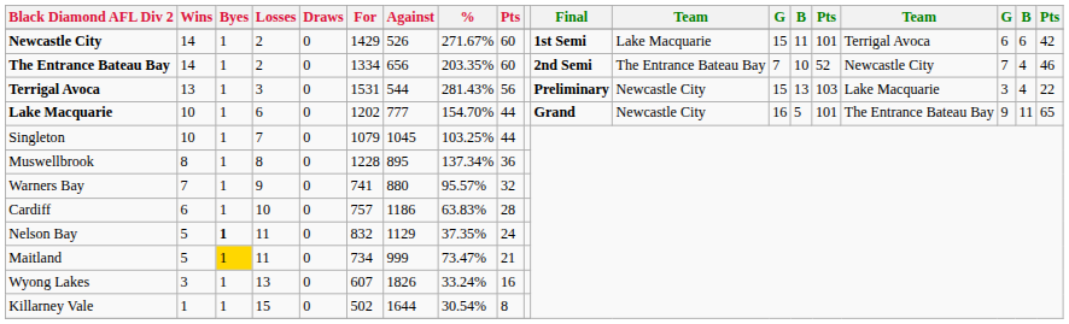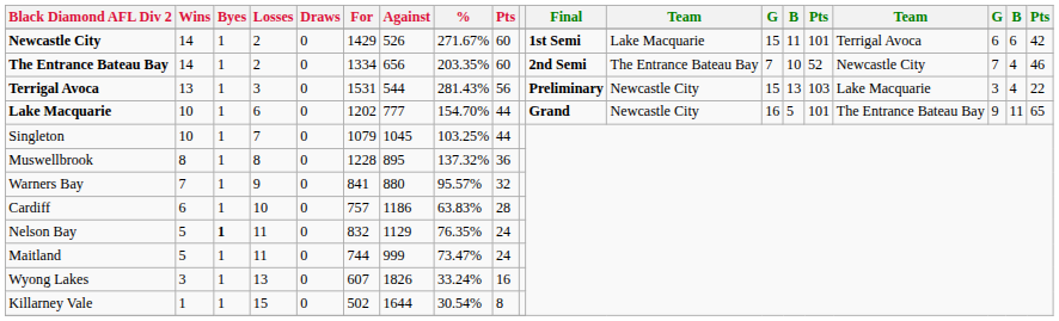 <table style="font-size: 85%; text-align: left;" class="wikitable">
 <tr>
 <th style="color:crimson">Black Diamond AFL Div 2</th>
 <th style="color:crimson">Wins</th>
 <th style="color:crimson">Byes</th>
 <th style="color:crimson">Losses</th>
 <th style="color:crimson">Draws</th>
 <th style="color:crimson">For</th>
 <th style="color:crimson">Against</th>
 <th style="color:crimson">%</th>
 <th style="color:crimson">Pts</th>
 <th></th>
 <th style="color:green">Final</th>
 <th style="color:green">Team</th>
 <th style="color:green">G</th>
 <th style="color:green">B</th>
 <th style="color:green">Pts</th>
 <th style="color:green">Team</th>
 <th style="color:green">G</th>
 <th style="color:green">B</th>
 <th style="color:green">Pts</th>
 </tr>
 <tr>
 </tr>
 <tr>
 </tr>
 <tr>
 <td><strong>	Newcastle City	</strong></td>
 <td>14</td>
 <td>1</td>
 <td>2</td>
 <td>0</td>
 <td>1429</td>
 <td>526</td>
 <td>271.67%</td>
 <td>60</td>
 <td></td>
 <td><strong>1st Semi</strong></td>
 <td>Lake Macquarie</td>
 <td>15</td>
 <td>11</td>
 <td>101</td>
 <td>Terrigal Avoca</td>
 <td>6</td>
 <td>6</td>
 <td>42</td>
 </tr>
 <tr>
 <td><strong>	The Entrance Bateau Bay	</strong></td>
 <td>14</td>
 <td>1</td>
 <td>2</td>
 <td>0</td>
 <td>1334</td>
 <td>656</td>
 <td>203.35%</td>
 <td>60</td>
 <td></td>
 <td><strong>2nd Semi</strong></td>
 <td>The Entrance Bateau Bay</td>
 <td>7</td>
 <td>10</td>
 <td>52</td>
 <td>Newcastle City</td>
 <td>7</td>
 <td>4</td>
 <td>46</td>
 </tr>
 <tr>
 <td><strong>	Terrigal Avoca	</strong></td>
 <td>13</td>
 <td>1</td>
 <td>3</td>
 <td>0</td>
 <td>1531</td>
 <td>544</td>
 <td>281.43%</td>
 <td>56</td>
 <td></td>
 <td><strong>Preliminary</strong></td>
 <td>Newcastle City</td>
 <td>15</td>
 <td>13</td>
 <td>103</td>
 <td>Lake Macquarie</td>
 <td>3</td>
 <td>4</td>
 <td>22</td>
 </tr>
 <tr>
 <td><strong>	Lake Macquarie	</strong></td>
 <td>10</td>
 <td>1</td>
 <td>6</td>
 <td>0</td>
 <td>1202</td>
 <td>777</td>
 <td>154.70%</td>
 <td>44</td>
 <td></td>
 <td><strong>Grand</strong></td>
 <td>Newcastle City</td>
 <td>16</td>
 <td>5</td>
 <td>101</td>
 <td>The Entrance Bateau Bay</td>
 <td>9</td>
 <td>11</td>
 <td>65</td>
 </tr>
 <tr>
 <td>Singleton</td>
 <td>10</td>
 <td>1</td>
 <td>7</td>
 <td>0</td>
 <td>1079</td>
 <td>1045</td>
 <td>103.25%</td>
 <td>44</td>
 <td></td>
 </tr>
 <tr>
 <td>Muswellbrook</td>
 <td>8</td>
 <td>1</td>
 <td>8</td>
 <td>0</td>
 <td>1228</td>
 <td>895</td>
-<td>137.34%</td>
+<td>137.32%</td>
 <td>36</td>
 <td></td>
 </tr>
 <tr>
 <td>Warners Bay</td>
 <td>7</td>
 <td>1</td>
 <td>9</td>
 <td>0</td>
-<td>741</td>
+<td>841</td>
 <td>880</td>
 <td>95.57%</td>
 <td>32</td>
 <td></td>
 </tr>
 <tr>
 <td>Cardiff</td>
 <td>6</td>
 <td>1</td>
 <td>10</td>
 <td>0</td>
 <td>757</td>
 <td>1186</td>
 <td>63.83%</td>
 <td>28</td>
 <td></td>
 </tr>
 <tr>
 <td>Nelson Bay</td>
 <td>5</td>
 <td><strong>1</strong></td>
 <td>11</td>
 <td>0</td>
 <td>832</td>
 <td>1129</td>
-<td>37.35%</td>
+<td>76.35%</td>
 <td>24</td>
 <td></td>
 </tr>
 <tr>
 <td>Maitland</td>
 <td>5</td>
-<td style="background: gold;">1</td>
+<td>1</td>
 <td>11</td>
 <td>0</td>
-<td>734</td>
+<td>744</td>
 <td>999</td>
 <td>73.47%</td>
-<td>21</td>
+<td>24</td>
 <td></td>
 </tr>
 <tr>
 <td>Wyong Lakes</td>
 <td>3</td>
 <td>1</td>
 <td>13</td>
 <td>0</td>
 <td>607</td>
 <td>1826</td>
 <td>33.24%</td>
 <td>16</td>
 <td></td>
 </tr>
 <tr>
 <td>Killarney Vale</td>
 <td>1</td>
 <td>1</td>
 <td>15</td>
 <td>0</td>
 <td>502</td>
 <td>1644</td>
 <td>30.54%</td>
 <td>8</td>
 <td></td>
 </tr>
 <tr>
 </tr>
 </table>
